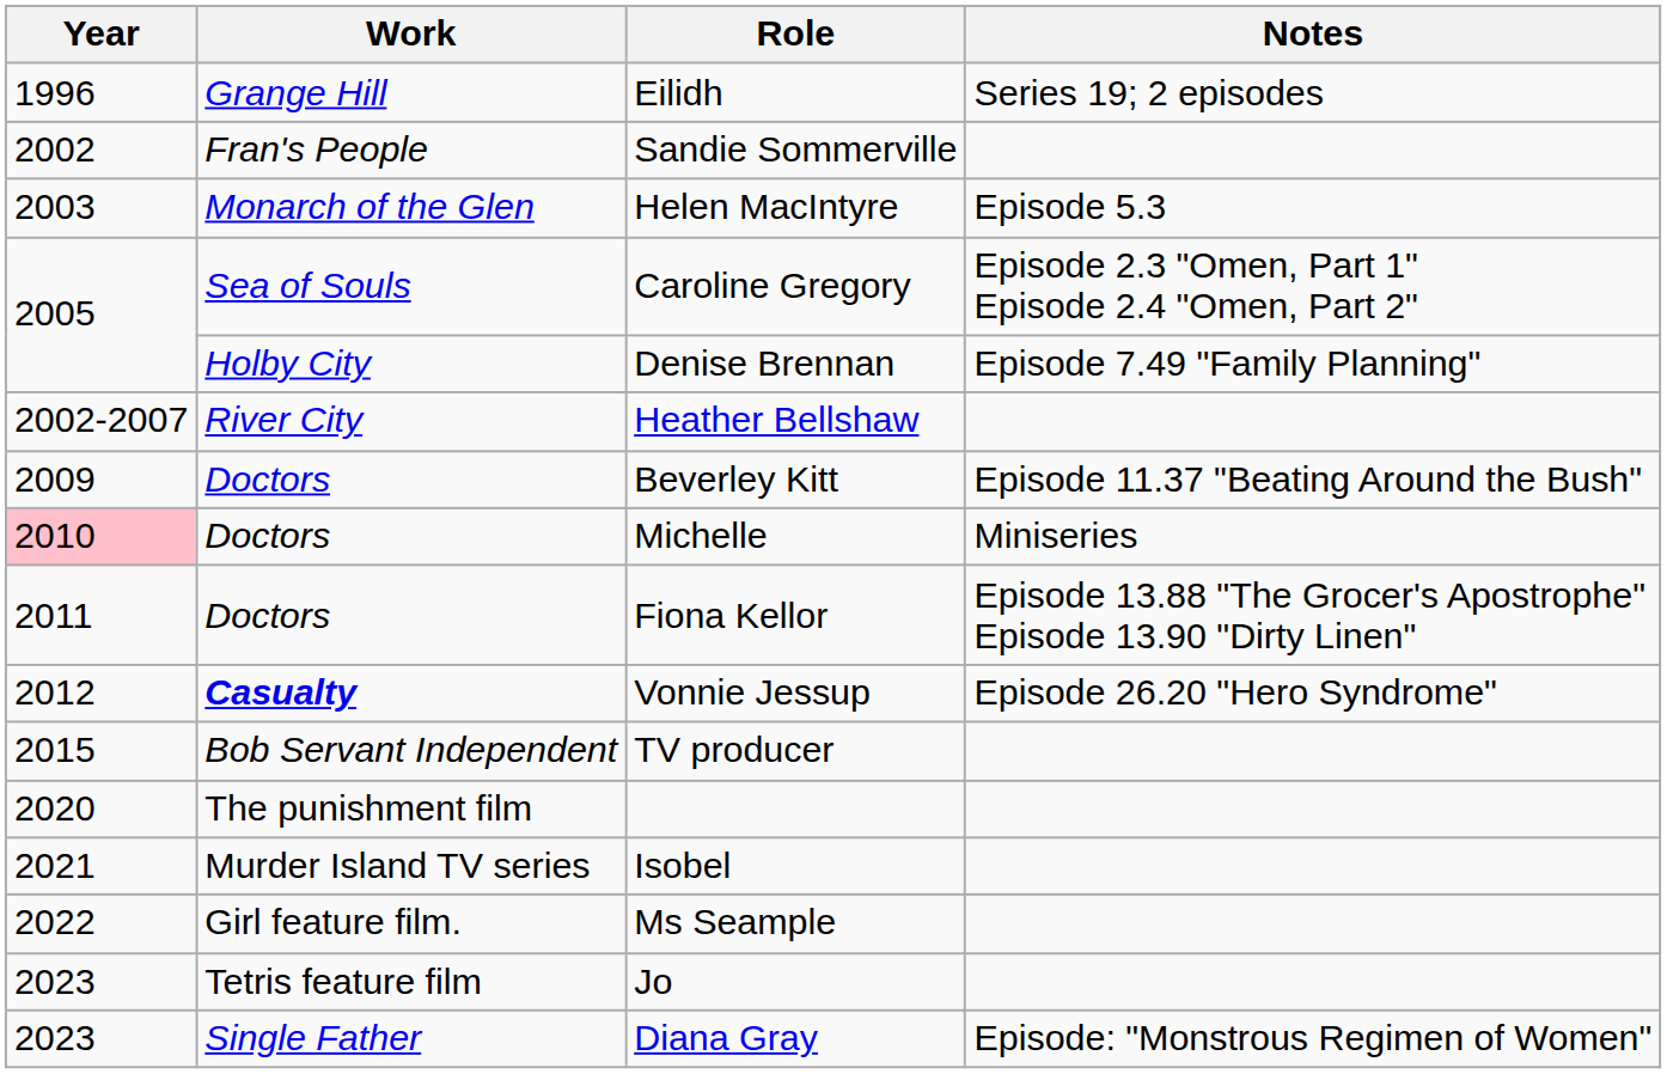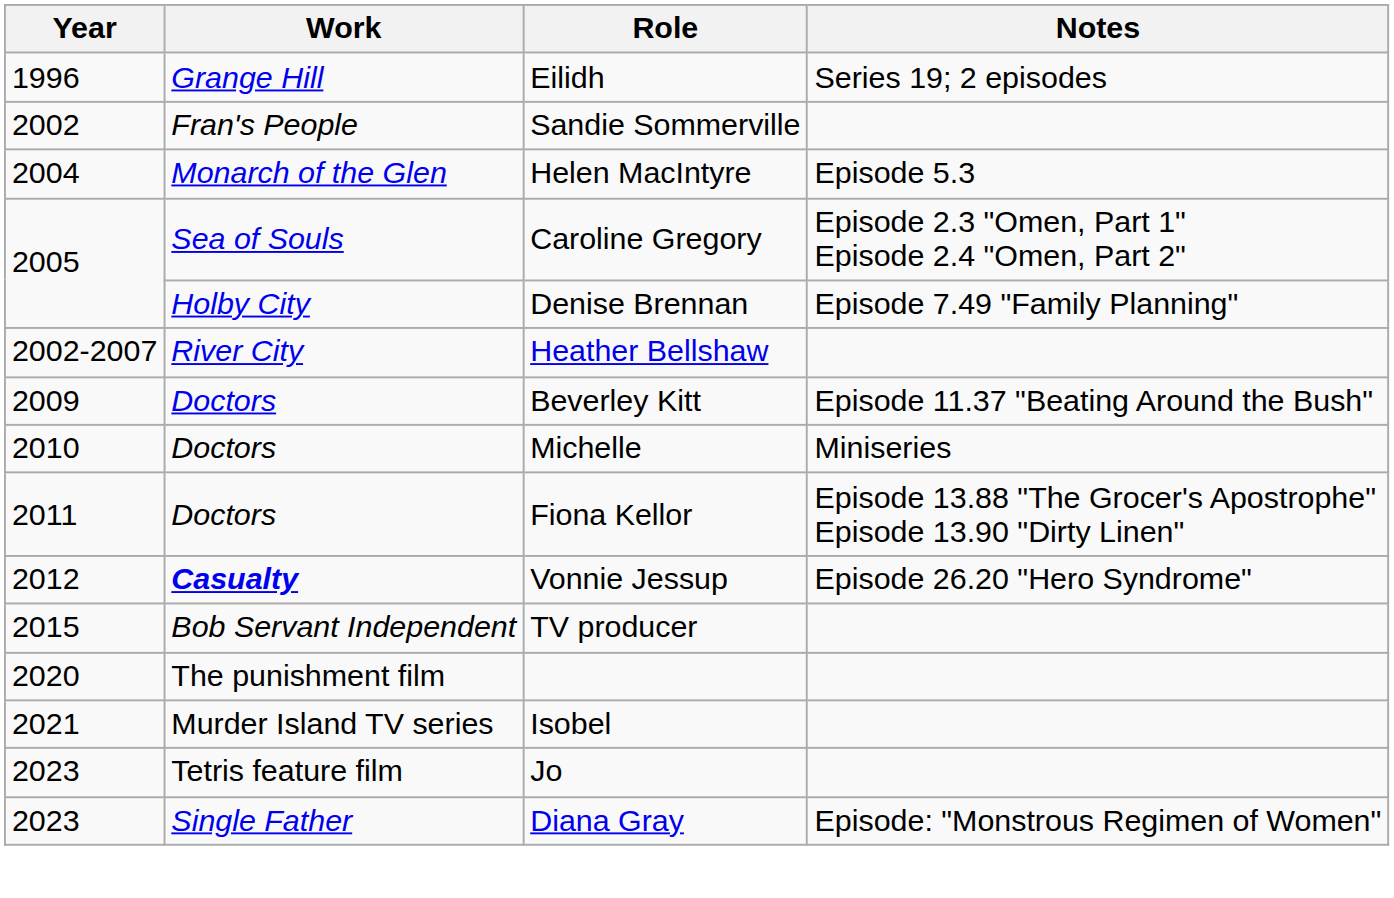 <table class="wikitable">
 <tr>
 <th>Year</th>
 <th>Work</th>
 <th>Role</th>
 <th>Notes</th>
 </tr>
 <tr>
 <td>1996</td>
 <td><em><a href='#'>Grange Hill</a></em></td>
 <td>Eilidh</td>
 <td>Series 19; 2 episodes</td>
 </tr>
 <tr>
 <td>2002</td>
 <td><em>Fran's People</em></td>
 <td>Sandie Sommerville</td>
 <td></td>
 </tr>
 <tr>
-<td>2003</td>
+<td>2004</td>
 <td><em><a href='#'>Monarch of the Glen</a></em></td>
 <td>Helen MacIntyre</td>
 <td>Episode 5.3</td>
 </tr>
 <tr>
 <td rowspan="2">2005</td>
 <td><em><a href='#'>Sea of Souls</a></em></td>
 <td>Caroline Gregory</td>
 <td>Episode 2.3 "Omen, Part 1"<br>Episode 2.4 "Omen, Part 2"</td>
 </tr>
 <tr>
 <td><em><a href='#'>Holby City</a></em></td>
 <td>Denise Brennan</td>
 <td>Episode 7.49 "Family Planning"</td>
 </tr>
 <tr>
 <td>2002-2007</td>
 <td><em><a href='#'>River City</a></em></td>
 <td><a href='#'>Heather Bellshaw</a></td>
 <td></td>
 </tr>
 <tr>
 <td>2009</td>
 <td><em><a href='#'>Doctors</a></em></td>
 <td>Beverley Kitt</td>
 <td>Episode 11.37 "Beating Around the Bush"</td>
 </tr>
 <tr>
-<td style="background: pink;">2010</td>
+<td>2010</td>
 <td><em>Doctors</em></td>
 <td>Michelle</td>
 <td>Miniseries</td>
 </tr>
 <tr>
 <td>2011</td>
 <td><em>Doctors</em></td>
 <td>Fiona Kellor</td>
 <td>Episode 13.88 "The Grocer's Apostrophe"<br>Episode 13.90 "Dirty Linen"</td>
 </tr>
 <tr>
 <td>2012</td>
 <td><strong><em><a href='#'>Casualty</a></em></strong></td>
 <td>Vonnie Jessup</td>
 <td>Episode 26.20 "Hero Syndrome"</td>
 </tr>
 <tr>
 <td>2015</td>
 <td><em>Bob Servant Independent</em></td>
 <td>TV producer</td>
 <td></td>
 </tr>
 <tr>
 <td>2020</td>
 <td>The punishment film</td>
 <td></td>
 <td></td>
 </tr>
 <tr>
 <td>2021</td>
 <td>Murder Island TV series</td>
 <td>Isobel</td>
 <td></td>
 </tr>
 <tr>
-<td>2022</td>
-<td>Girl feature film.</td>
-<td>Ms Seample</td>
-<td></td>
-</tr>
-<tr>
 <td>2023</td>
 <td>Tetris feature film</td>
 <td>Jo</td>
 <td></td>
 </tr>
 <tr>
 <td>2023</td>
 <td><em><a href='#'>Single Father</a></em></td>
 <td><a href='#'>Diana Gray</a></td>
 <td>Episode: "Monstrous Regimen of Women"</td>
 </tr>
 </table>
